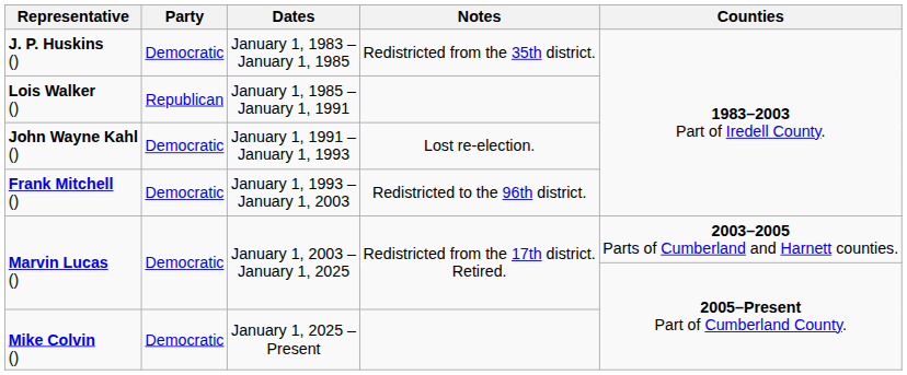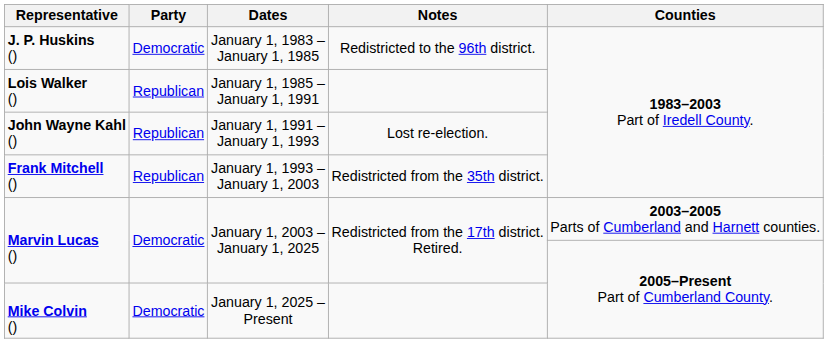 <table class=wikitable style="text-align:center">
 <tr>
 <th>Representative</th>
 <th>Party</th>
 <th>Dates</th>
 <th>Notes</th>
 <th>Counties</th>
 </tr>
 <tr style="height:3em">
 <td align=left><strong>J. P. Huskins</strong><br>()</td>
 <td><a href='#'>Democratic</a></td>
 <td nowrap>January 1, 1983 – <br> January 1, 1985</td>
-<td>Redistricted from the <a href='#'>35th</a> district.</td>
+<td>Redistricted to the <a href='#'>96th</a> district.</td>
 <td rowspan=4><strong>1983–2003</strong> <br> Part of <a href='#'>Iredell County</a>.</td>
 </tr>
 <tr style="height:3em">
 <td align=left><strong>Lois Walker</strong><br>()</td>
 <td><a href='#'>Republican</a></td>
 <td nowrap>January 1, 1985 – <br> January 1, 1991</td>
 <td></td>
 </tr>
 <tr style="height:3em">
 <td align=left><strong>John Wayne Kahl</strong><br>()</td>
-<td><a href='#'>Democratic</a></td>
+<td><a href='#'>Republican</a></td>
 <td nowrap>January 1, 1991 – <br> January 1, 1993</td>
 <td>Lost re-election.</td>
 </tr>
 <tr style="height:3em">
 <td align=left><strong><a href='#'>Frank Mitchell</a></strong><br>()</td>
-<td><a href='#'>Democratic</a></td>
+<td><a href='#'>Republican</a></td>
 <td nowrap>January 1, 1993 – <br> January 1, 2003</td>
-<td>Redistricted to the <a href='#'>96th</a> district.</td>
+<td>Redistricted from the <a href='#'>35th</a> district.</td>
 </tr>
 <tr style="height:3em">
 <td rowspan=2 align=left><br><strong><a href='#'>Marvin Lucas</a></strong><br>()</td>
 <td rowspan=2 ><a href='#'>Democratic</a></td>
 <td rowspan=2 nowrap>January 1, 2003 – <br> January 1, 2025</td>
 <td rowspan=2>Redistricted from the <a href='#'>17th</a> district. <br> Retired.</td>
 <td><strong>2003–2005</strong> <br> Parts of <a href='#'>Cumberland</a> and <a href='#'>Harnett</a> counties.</td>
 </tr>
 <tr style="height:3em">
 <td rowspan=2><strong>2005–Present</strong> <br> Part of <a href='#'>Cumberland County</a>.</td>
 </tr>
 <tr style="height:3em">
 <td align=left><br><strong><a href='#'>Mike Colvin</a></strong><br>()</td>
 <td><a href='#'>Democratic</a></td>
 <td nowrap>January 1, 2025 – <br> Present</td>
 <td></td>
 </tr>
 </table>
